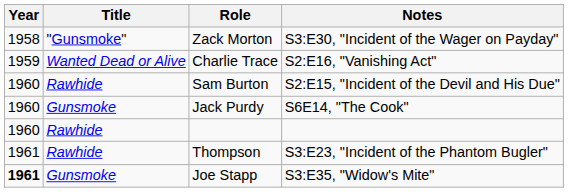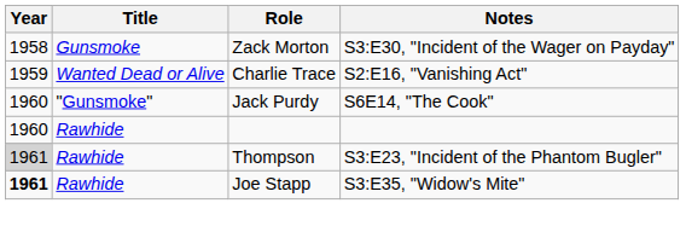 <table class="wikitable">
 <tr>
 <th>Year</th>
 <th>Title</th>
 <th>Role</th>
 <th>Notes</th>
 </tr>
 <tr>
 <td>1958</td>
-<td>"<a href='#'>Gunsmoke</a>"</td>
+<td><em><a href='#'>Gunsmoke</a></em></td>
 <td>Zack Morton</td>
 <td>S3:E30, "Incident of the Wager on Payday"</td>
 </tr>
 <tr>
 <td>1959</td>
 <td><em><a href='#'>Wanted Dead or Alive</a></em></td>
 <td>Charlie Trace</td>
 <td>S2:E16, "Vanishing Act"</td>
 </tr>
 <tr>
 <td>1960</td>
-<td><em><a href='#'>Rawhide</a></em></td>
-<td>Sam Burton</td>
-<td>S2:E15, "Incident of the Devil and His Due"</td>
-</tr>
-<tr>
-<td>1960</td>
-<td><em><a href='#'>Gunsmoke</a></em></td>
+<td>"<a href='#'>Gunsmoke</a>"</td>
 <td>Jack Purdy</td>
 <td>S6E14, "The Cook"</td>
 </tr>
 <tr>
 <td>1960</td>
 <td><em><a href='#'>Rawhide</a></em></td>
 <td><br></td>
 </tr>
 <tr>
-<td>1961</td>
+<td style="background: lightgrey;">1961</td>
 <td><em><a href='#'>Rawhide</a></em></td>
 <td>Thompson</td>
 <td>S3:E23, "Incident of the Phantom Bugler"</td>
 </tr>
 <tr>
 <td><strong>1961</strong></td>
-<td><em><a href='#'>Gunsmoke</a></em></td>
+<td><em><a href='#'>Rawhide</a></em></td>
 <td>Joe Stapp</td>
 <td>S3:E35, "Widow's Mite"</td>
 </tr>
 </table>
